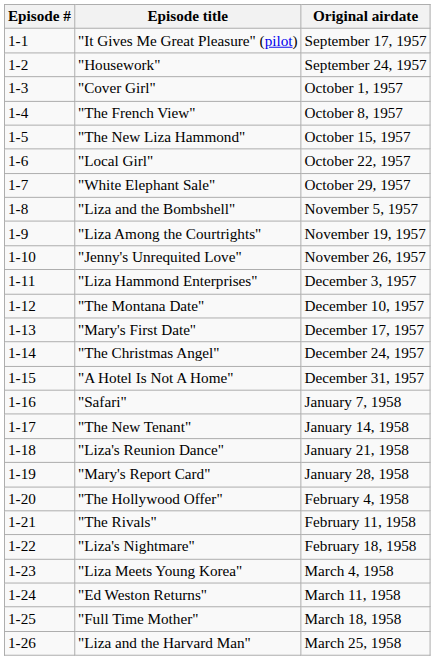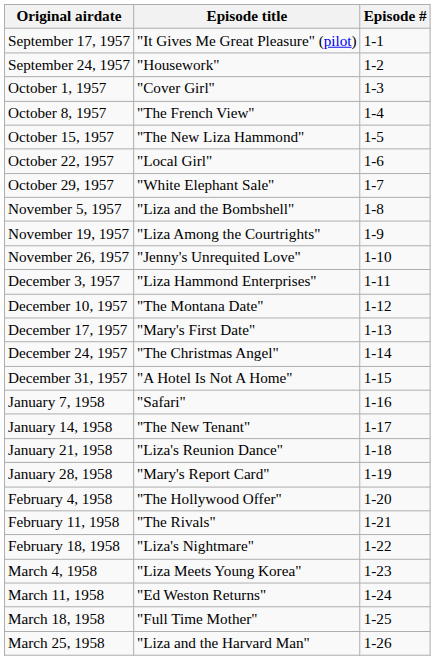 <table class="wikitable">
 <tr>
+<th>Original airdate</th>
+<th>Episode title</th>
 <th>Episode #</th>
-<th>Episode title</th>
-<th>Original airdate</th>
 </tr>
 <tr>
+<td>September 17, 1957</td>
+<td>"It Gives Me Great Pleasure" (<a href='#'>pilot</a>)</td>
 <td>1-1</td>
-<td>"It Gives Me Great Pleasure" (<a href='#'>pilot</a>)</td>
-<td>September 17, 1957</td>
 </tr>
 <tr>
+<td>September 24, 1957</td>
+<td>"Housework"</td>
 <td>1-2</td>
-<td>"Housework"</td>
-<td>September 24, 1957</td>
 </tr>
 <tr>
+<td>October 1, 1957</td>
+<td>"Cover Girl"</td>
 <td>1-3</td>
-<td>"Cover Girl"</td>
-<td>October 1, 1957</td>
 </tr>
 <tr>
+<td>October 8, 1957</td>
+<td>"The French View"</td>
 <td>1-4</td>
-<td>"The French View"</td>
-<td>October 8, 1957</td>
 </tr>
 <tr>
+<td>October 15, 1957</td>
+<td>"The New Liza Hammond"</td>
 <td>1-5</td>
-<td>"The New Liza Hammond"</td>
-<td>October 15, 1957</td>
 </tr>
 <tr>
+<td>October 22, 1957</td>
+<td>"Local Girl"</td>
 <td>1-6</td>
-<td>"Local Girl"</td>
-<td>October 22, 1957</td>
 </tr>
 <tr>
+<td>October 29, 1957</td>
+<td>"White Elephant Sale"</td>
 <td>1-7</td>
-<td>"White Elephant Sale"</td>
-<td>October 29, 1957</td>
 </tr>
 <tr>
+<td>November 5, 1957</td>
+<td>"Liza and the Bombshell"</td>
 <td>1-8</td>
-<td>"Liza and the Bombshell"</td>
-<td>November 5, 1957</td>
 </tr>
 <tr>
+<td>November 19, 1957</td>
+<td>"Liza Among the Courtrights"</td>
 <td>1-9</td>
-<td>"Liza Among the Courtrights"</td>
-<td>November 19, 1957</td>
 </tr>
 <tr>
+<td>November 26, 1957</td>
+<td>"Jenny's Unrequited Love"</td>
 <td>1-10</td>
-<td>"Jenny's Unrequited Love"</td>
-<td>November 26, 1957</td>
 </tr>
 <tr>
+<td>December 3, 1957</td>
+<td>"Liza Hammond Enterprises"</td>
 <td>1-11</td>
-<td>"Liza Hammond Enterprises"</td>
-<td>December 3, 1957</td>
 </tr>
 <tr>
+<td>December 10, 1957</td>
+<td>"The Montana Date"</td>
 <td>1-12</td>
-<td>"The Montana Date"</td>
-<td>December 10, 1957</td>
 </tr>
 <tr>
+<td>December 17, 1957</td>
+<td>"Mary's First Date"</td>
 <td>1-13</td>
-<td>"Mary's First Date"</td>
-<td>December 17, 1957</td>
 </tr>
 <tr>
+<td>December 24, 1957</td>
+<td>"The Christmas Angel"</td>
 <td>1-14</td>
-<td>"The Christmas Angel"</td>
-<td>December 24, 1957</td>
 </tr>
 <tr>
+<td>December 31, 1957</td>
+<td>"A Hotel Is Not A Home"</td>
 <td>1-15</td>
-<td>"A Hotel Is Not A Home"</td>
-<td>December 31, 1957</td>
 </tr>
 <tr>
+<td>January 7, 1958</td>
+<td>"Safari"</td>
 <td>1-16</td>
-<td>"Safari"</td>
-<td>January 7, 1958</td>
 </tr>
 <tr>
+<td>January 14, 1958</td>
+<td>"The New Tenant"</td>
 <td>1-17</td>
-<td>"The New Tenant"</td>
-<td>January 14, 1958</td>
 </tr>
 <tr>
+<td>January 21, 1958</td>
+<td>"Liza's Reunion Dance"</td>
 <td>1-18</td>
-<td>"Liza's Reunion Dance"</td>
-<td>January 21, 1958</td>
 </tr>
 <tr>
+<td>January 28, 1958</td>
+<td>"Mary's Report Card"</td>
 <td>1-19</td>
-<td>"Mary's Report Card"</td>
-<td>January 28, 1958</td>
 </tr>
 <tr>
+<td>February 4, 1958</td>
+<td>"The Hollywood Offer"</td>
 <td>1-20</td>
-<td>"The Hollywood Offer"</td>
-<td>February 4, 1958</td>
 </tr>
 <tr>
+<td>February 11, 1958</td>
+<td>"The Rivals"</td>
 <td>1-21</td>
-<td>"The Rivals"</td>
-<td>February 11, 1958</td>
 </tr>
 <tr>
+<td>February 18, 1958</td>
+<td>"Liza's Nightmare"</td>
 <td>1-22</td>
-<td>"Liza's Nightmare"</td>
-<td>February 18, 1958</td>
 </tr>
 <tr>
+<td>March 4, 1958</td>
+<td>"Liza Meets Young Korea"</td>
 <td>1-23</td>
-<td>"Liza Meets Young Korea"</td>
-<td>March 4, 1958</td>
 </tr>
 <tr>
+<td>March 11, 1958</td>
+<td>"Ed Weston Returns"</td>
 <td>1-24</td>
-<td>"Ed Weston Returns"</td>
-<td>March 11, 1958</td>
 </tr>
 <tr>
+<td>March 18, 1958</td>
+<td>"Full Time Mother"</td>
 <td>1-25</td>
-<td>"Full Time Mother"</td>
-<td>March 18, 1958</td>
 </tr>
 <tr>
+<td>March 25, 1958</td>
+<td>"Liza and the Harvard Man"</td>
 <td>1-26</td>
-<td>"Liza and the Harvard Man"</td>
-<td>March 25, 1958</td>
 </tr>
 </table>
